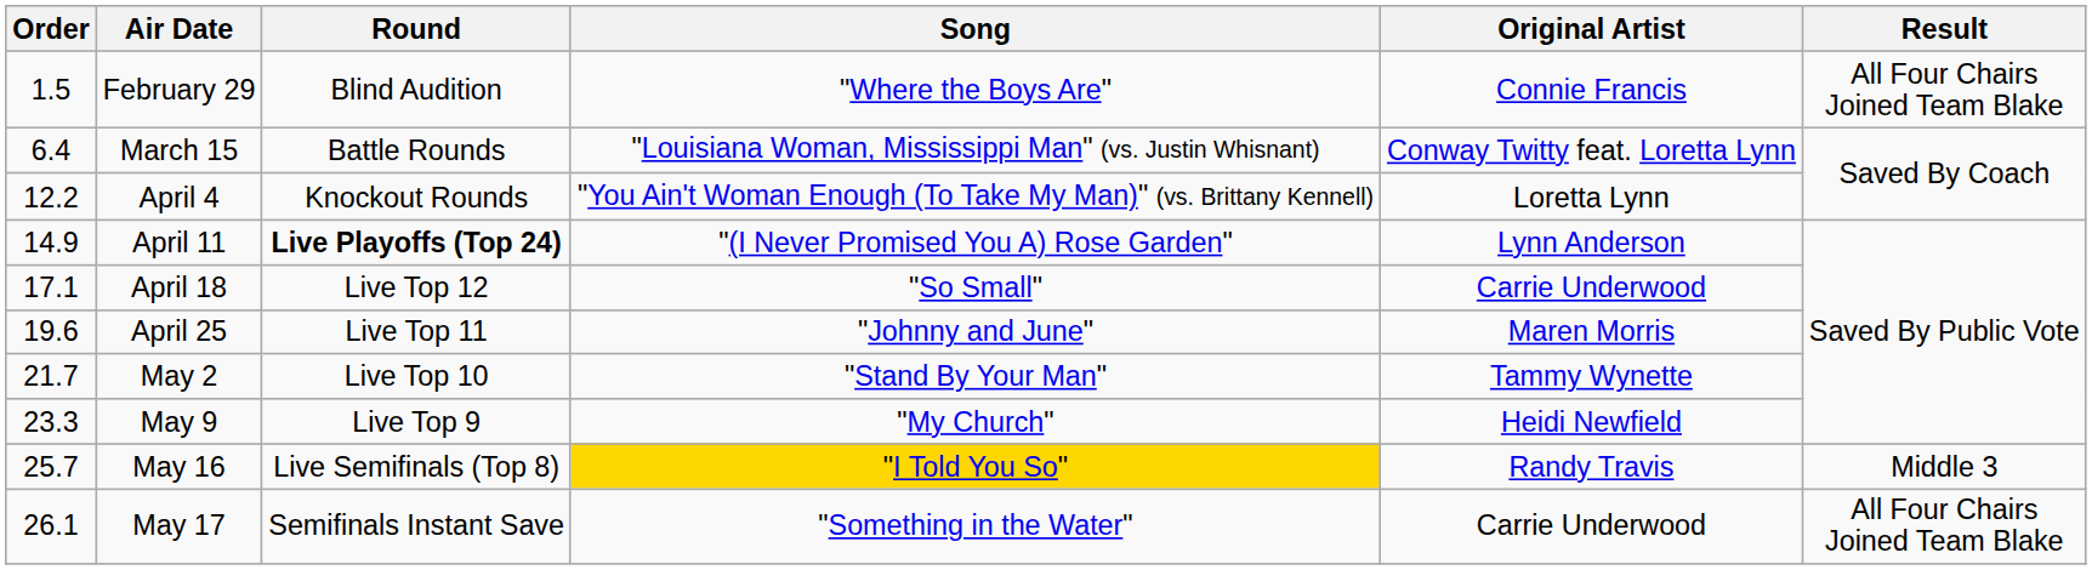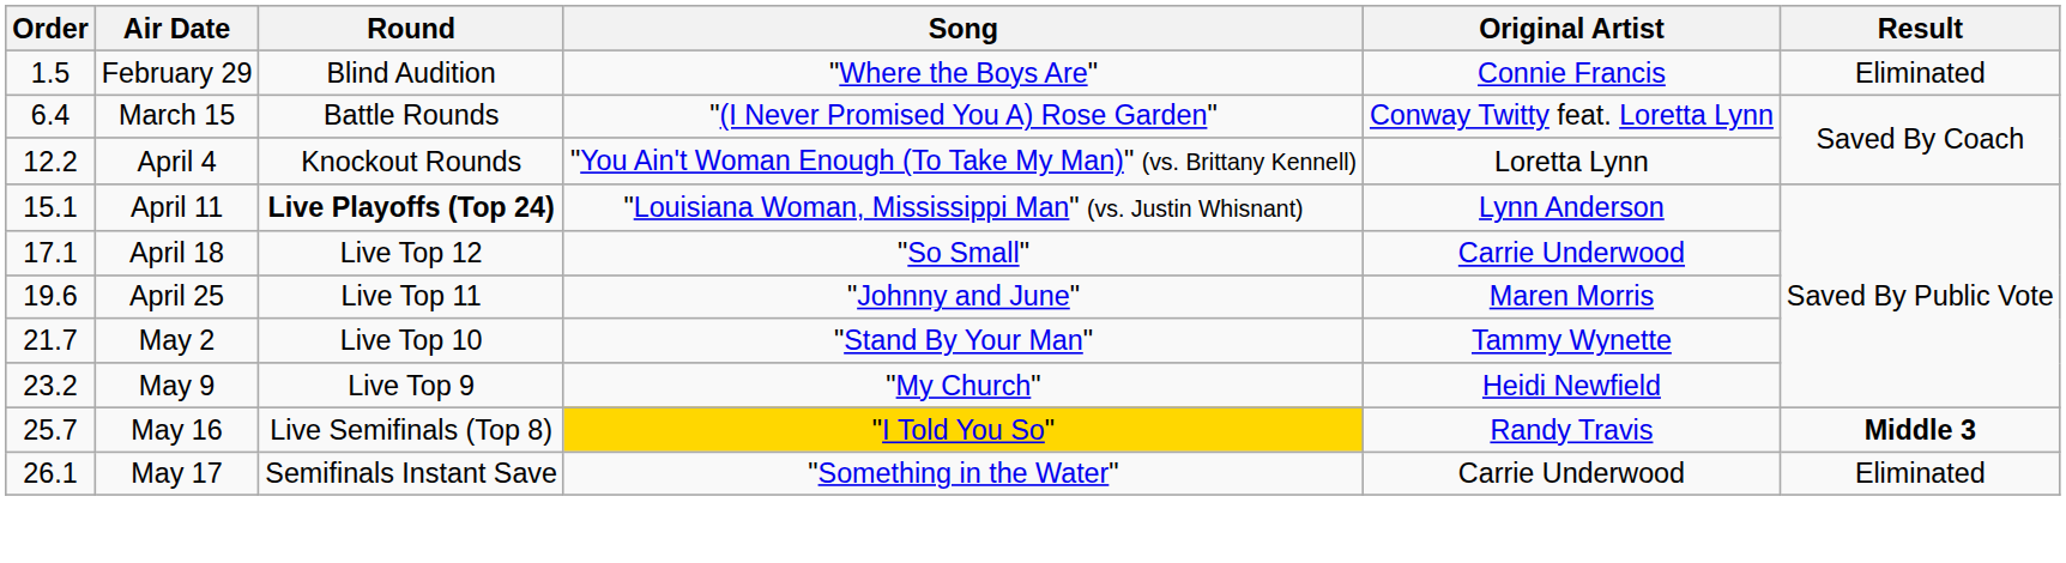 <table class="wikitable" style="text-align:center; font-size:90%; line-height:16px;">
 <tr>
 <th>Order</th>
 <th>Air Date</th>
 <th>Round</th>
 <th>Song</th>
 <th>Original Artist</th>
 <th>Result</th>
 </tr>
 <tr>
 <td>1.5</td>
 <td>February 29</td>
 <td>Blind Audition</td>
 <td>"<a href='#'>Where the Boys Are</a>"</td>
 <td><a href='#'>Connie Francis</a></td>
-<td>All Four Chairs <br>Joined Team Blake<br></td>
+<td>Eliminated</td>
 </tr>
 <tr>
 <td>6.4</td>
 <td>March 15</td>
 <td>Battle Rounds</td>
-<td>"<a href='#'>Louisiana Woman, Mississippi Man</a>" <small>(vs. Justin Whisnant)</small></td>
+<td>"<a href='#'>(I Never Promised You A) Rose Garden</a>"</td>
 <td><a href='#'>Conway Twitty</a> feat. <a href='#'>Loretta Lynn</a></td>
 <td rowspan="2">Saved By Coach</td>
 </tr>
 <tr>
 <td>12.2</td>
 <td>April 4</td>
 <td>Knockout Rounds</td>
 <td>"<a href='#'>You Ain't Woman Enough (To Take My Man)</a>" <small>(vs. Brittany Kennell)</small></td>
 <td>Loretta Lynn</td>
 </tr>
 <tr>
-<td>14.9</td>
+<td>15.1</td>
 <td>April 11</td>
 <td><strong>Live Playoffs (Top 24)</strong></td>
-<td>"<a href='#'>(I Never Promised You A) Rose Garden</a>"</td>
+<td>"<a href='#'>Louisiana Woman, Mississippi Man</a>" <small>(vs. Justin Whisnant)</small></td>
 <td><a href='#'>Lynn Anderson</a></td>
 <td rowspan="5">Saved By Public Vote</td>
 </tr>
 <tr>
 <td>17.1</td>
 <td>April 18</td>
 <td>Live Top 12</td>
 <td>"<a href='#'>So Small</a>"</td>
 <td><a href='#'>Carrie Underwood</a></td>
 </tr>
 <tr>
 <td>19.6</td>
 <td>April 25</td>
 <td>Live Top 11</td>
 <td>"<a href='#'>Johnny and June</a>"</td>
 <td><a href='#'>Maren Morris</a></td>
 </tr>
 <tr>
 <td>21.7</td>
 <td>May 2</td>
 <td>Live Top 10</td>
 <td>"<a href='#'>Stand By Your Man</a>"</td>
 <td><a href='#'>Tammy Wynette</a></td>
 </tr>
 <tr>
-<td>23.3</td>
+<td>23.2</td>
 <td>May 9</td>
 <td>Live Top 9</td>
 <td>"<a href='#'>My Church</a>"</td>
 <td><a href='#'>Heidi Newfield</a></td>
 </tr>
 <tr>
 <td>25.7</td>
 <td>May 16</td>
 <td>Live Semifinals (Top 8)</td>
 <td style="background:gold;">"<a href='#'>I Told You So</a>"</td>
 <td><a href='#'>Randy Travis</a></td>
-<td>Middle 3</td>
+<td><strong>Middle 3</strong></td>
 </tr>
 <tr>
 <td>26.1</td>
 <td>May 17</td>
 <td>Semifinals Instant Save</td>
 <td>"<a href='#'>Something in the Water</a>"</td>
 <td>Carrie Underwood</td>
-<td>All Four Chairs <br>Joined Team Blake<br></td>
+<td>Eliminated</td>
 </tr>
 </table>
